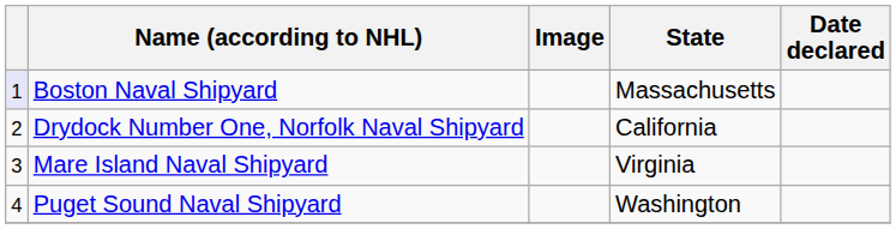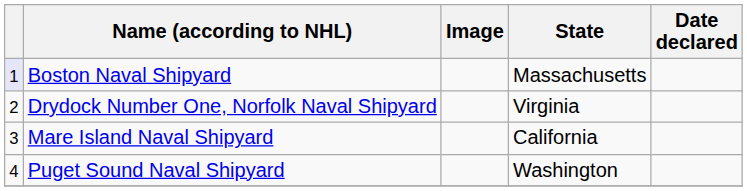 <table class="wikitable sortable" align="center">
 <tr>
 <th></th>
 <th><strong>Name (according to NHL)</strong></th>
 <th class="unsortable"><strong>Image</strong></th>
 <th><strong>State</strong></th>
 <th><strong>Date<br>declared</strong></th>
 </tr>
 <tr>
 <td style="background: lavender;"><small>1</small></td>
 <td><a href='#'>Boston Naval Shipyard</a></td>
 <td></td>
 <td>Massachusetts</td>
 <td></td>
 </tr>
 <tr>
 <td><small>2</small></td>
 <td><a href='#'>Drydock Number One, Norfolk Naval Shipyard</a></td>
 <td></td>
-<td>California</td>
+<td>Virginia</td>
 <td></td>
 </tr>
 <tr>
 <td><small>3</small></td>
 <td><a href='#'>Mare Island Naval Shipyard</a></td>
 <td></td>
-<td>Virginia</td>
+<td>California</td>
 <td></td>
 </tr>
 <tr>
 <td><small>4</small></td>
 <td><a href='#'>Puget Sound Naval Shipyard</a></td>
 <td></td>
 <td>Washington</td>
 <td></td>
 </tr>
 <tr>
 </tr>
 </table>
